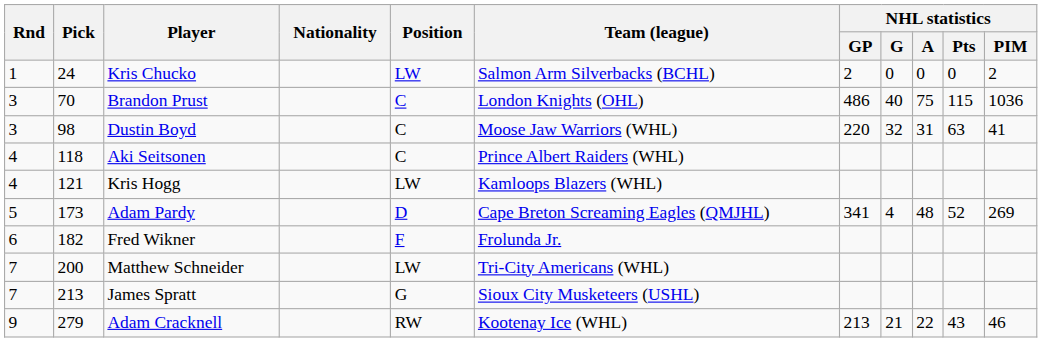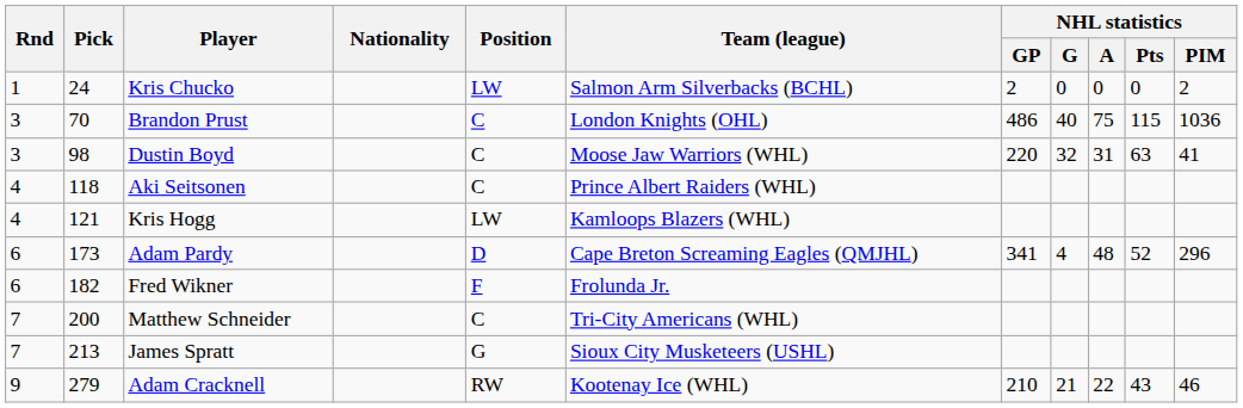 <table class="wikitable"  width="75%">
 <tr>
 <th rowspan="2">Rnd</th>
 <th rowspan="2">Pick</th>
 <th rowspan="2">Player</th>
 <th rowspan="2">Nationality</th>
 <th rowspan="2">Position</th>
 <th rowspan="2">Team (league)</th>
 <th colspan="5">NHL statistics</th>
 </tr>
 <tr>
 <th>GP</th>
 <th>G</th>
 <th>A</th>
 <th>Pts</th>
 <th>PIM</th>
 </tr>
 <tr>
 <td>1</td>
 <td>24</td>
 <td><a href='#'>Kris Chucko</a></td>
 <td></td>
 <td><a href='#'>LW</a></td>
 <td><a href='#'>Salmon Arm Silverbacks</a> (<a href='#'>BCHL</a>)</td>
 <td>2</td>
 <td>0</td>
 <td>0</td>
 <td>0</td>
 <td>2</td>
 </tr>
 <tr>
 <td>3</td>
 <td>70</td>
 <td><a href='#'>Brandon Prust</a></td>
 <td></td>
 <td><a href='#'>C</a></td>
 <td><a href='#'>London Knights</a> (<a href='#'>OHL</a>)</td>
 <td>486</td>
 <td>40</td>
 <td>75</td>
 <td>115</td>
 <td>1036</td>
 </tr>
 <tr>
 <td>3</td>
 <td>98</td>
 <td><a href='#'>Dustin Boyd</a></td>
 <td></td>
 <td>C</td>
 <td><a href='#'>Moose Jaw Warriors</a> (WHL)</td>
 <td>220</td>
 <td>32</td>
 <td>31</td>
 <td>63</td>
 <td>41</td>
 </tr>
 <tr>
 <td>4</td>
 <td>118</td>
 <td><a href='#'>Aki Seitsonen</a></td>
 <td></td>
 <td>C</td>
 <td><a href='#'>Prince Albert Raiders</a> (WHL)</td>
 <td></td>
 <td></td>
 <td></td>
 <td></td>
 <td></td>
 </tr>
 <tr>
 <td>4</td>
 <td>121</td>
 <td>Kris Hogg</td>
 <td></td>
 <td>LW</td>
 <td><a href='#'>Kamloops Blazers</a> (WHL)</td>
 <td></td>
 <td></td>
 <td></td>
 <td></td>
 <td></td>
 </tr>
 <tr>
-<td>5</td>
+<td>6</td>
 <td>173</td>
 <td><a href='#'>Adam Pardy</a></td>
 <td></td>
 <td><a href='#'>D</a></td>
 <td><a href='#'>Cape Breton Screaming Eagles</a> (<a href='#'>QMJHL</a>)</td>
 <td>341</td>
 <td>4</td>
 <td>48</td>
 <td>52</td>
-<td>269</td>
+<td>296</td>
 </tr>
 <tr>
 <td>6</td>
 <td>182</td>
 <td>Fred Wikner</td>
 <td></td>
 <td><a href='#'>F</a></td>
 <td><a href='#'>Frolunda Jr.</a></td>
 <td></td>
 <td></td>
 <td></td>
 <td></td>
 <td></td>
 </tr>
 <tr>
 <td>7</td>
 <td>200</td>
 <td>Matthew Schneider</td>
 <td></td>
-<td>LW</td>
+<td>C</td>
 <td><a href='#'>Tri-City Americans</a> (WHL)</td>
 <td></td>
 <td></td>
 <td></td>
 <td></td>
 <td></td>
 </tr>
 <tr>
 <td>7</td>
 <td>213</td>
 <td>James Spratt</td>
 <td></td>
 <td>G</td>
 <td><a href='#'>Sioux City Musketeers</a> (<a href='#'>USHL</a>)</td>
 <td></td>
 <td></td>
 <td></td>
 <td></td>
 <td></td>
 </tr>
 <tr>
 <td>9</td>
 <td>279</td>
 <td><a href='#'>Adam Cracknell</a></td>
 <td></td>
 <td>RW</td>
 <td><a href='#'>Kootenay Ice</a> (WHL)</td>
-<td>213</td>
+<td>210</td>
 <td>21</td>
 <td>22</td>
 <td>43</td>
 <td>46</td>
 </tr>
 </table>
